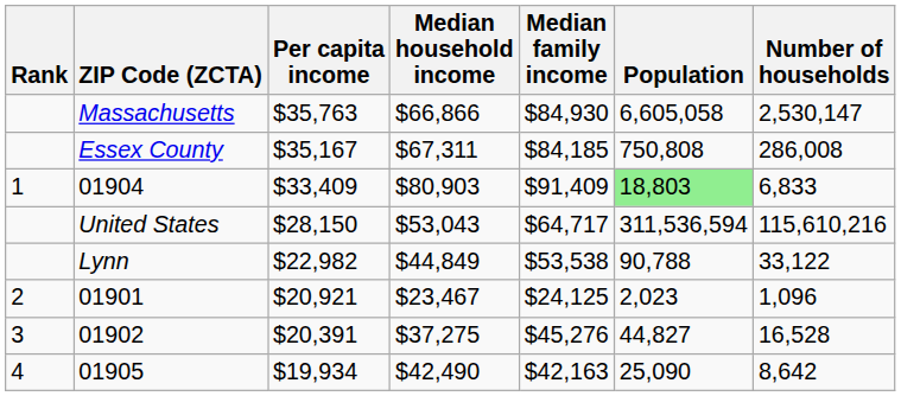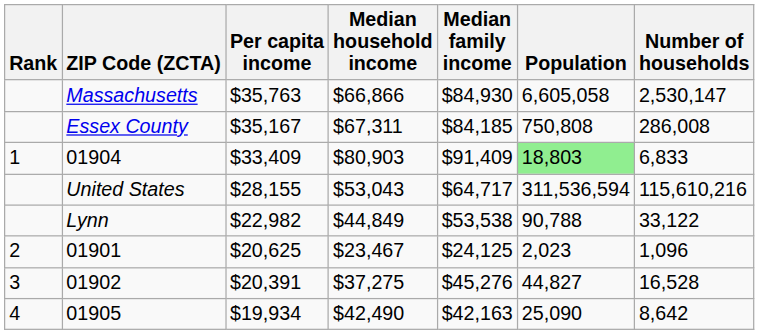 <table class="wikitable sortable">
 <tr valign=bottom>
 <th>Rank</th>
 <th>ZIP Code (ZCTA)</th>
 <th>Per capita<br>income</th>
 <th>Median<br>household<br>income</th>
 <th>Median<br>family<br>income</th>
 <th>Population</th>
 <th>Number of<br>households</th>
 </tr>
 <tr>
 <td></td>
 <td><em><a href='#'>Massachusetts</a></em></td>
 <td>$35,763</td>
 <td>$66,866</td>
 <td>$84,930</td>
 <td>6,605,058</td>
 <td>2,530,147</td>
 </tr>
 <tr>
 <td></td>
 <td><em><a href='#'>Essex County</a></em></td>
 <td>$35,167</td>
 <td>$67,311</td>
 <td>$84,185</td>
 <td>750,808</td>
 <td>286,008</td>
 </tr>
 <tr>
 <td>1</td>
 <td>01904</td>
 <td>$33,409</td>
 <td>$80,903</td>
 <td>$91,409</td>
 <td style="background: lightgreen;">18,803</td>
 <td>6,833</td>
 </tr>
 <tr>
 <td></td>
 <td><em>United States</em></td>
-<td>$28,150</td>
+<td>$28,155</td>
 <td>$53,043</td>
 <td>$64,717</td>
 <td>311,536,594</td>
 <td>115,610,216</td>
 </tr>
 <tr>
 <td></td>
 <td><em>Lynn</em></td>
 <td>$22,982</td>
 <td>$44,849</td>
 <td>$53,538</td>
 <td>90,788</td>
 <td>33,122</td>
 </tr>
 <tr>
 <td>2</td>
 <td>01901</td>
-<td>$20,921</td>
+<td>$20,625</td>
 <td>$23,467</td>
 <td>$24,125</td>
 <td>2,023</td>
 <td>1,096</td>
 </tr>
 <tr>
 <td>3</td>
 <td>01902</td>
 <td>$20,391</td>
 <td>$37,275</td>
 <td>$45,276</td>
 <td>44,827</td>
 <td>16,528</td>
 </tr>
 <tr>
 <td>4</td>
 <td>01905</td>
 <td>$19,934</td>
 <td>$42,490</td>
 <td>$42,163</td>
 <td>25,090</td>
 <td>8,642</td>
 </tr>
 </table>
